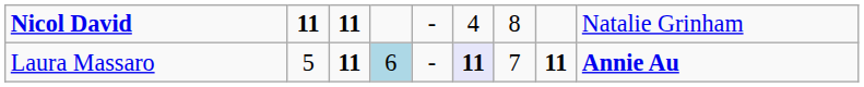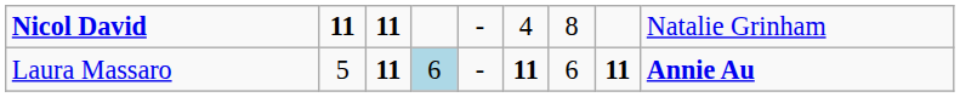 <table class="wikitable">
 <tr>
 <td width=180> <strong><a href='#'>Nicol David</a></strong></td>
 <td style="width:20px; text-align:center;"><strong>11</strong></td>
 <td style="width:20px; text-align:center;"><strong>11</strong></td>
 <td style="width:20px; text-align:center;"></td>
 <td style="width:20px; text-align:center;">-</td>
 <td style="width:20px; text-align:center;">4</td>
 <td style="width:20px; text-align:center;">8</td>
 <td style="width:20px; text-align:center;"></td>
 <td width=180> <a href='#'>Natalie Grinham</a></td>
 </tr>
 <tr>
 <td> <a href='#'>Laura Massaro</a></td>
 <td style="text-align:center;">5</td>
 <td style="text-align:center;"><strong>11</strong></td>
 <td style="background: lightblue; text-align:center;">6</td>
 <td style="text-align:center;">-</td>
-<td style="background: lavender; text-align:center;"><strong>11</strong></td>
-<td style="text-align:center;">7</td>
+<td style="text-align:center;"><strong>11</strong></td>
+<td style="text-align:center;">6</td>
 <td style="text-align:center;"><strong>11</strong></td>
 <td> <strong><a href='#'>Annie Au</a></strong></td>
 </tr>
 </table>
